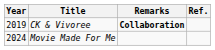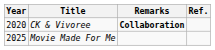 <table class="wikitable">
 <tr>
 <th>Year</th>
 <th>Title</th>
 <th>Remarks</th>
 <th><strong>Ref.</strong></th>
 </tr>
 <tr>
-<td>2019</td>
+<td>2020</td>
 <td><em>CK & Vivoree</em></td>
 <td><strong>Collaboration</strong></td>
 <td></td>
 </tr>
 <tr>
-<td>2024</td>
+<td>2025</td>
 <td><em>Movie</em> <em>Made For Me</em></td>
 <td></td>
 <td></td>
 </tr>
 </table>
